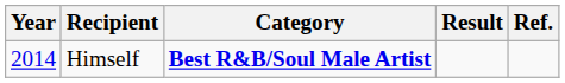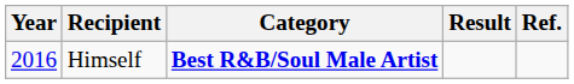 <table class="wikitable">
 <tr>
 <th>Year</th>
 <th>Recipient</th>
 <th>Category</th>
 <th>Result</th>
 <th>Ref.</th>
 </tr>
 <tr>
-<td><a href='#'>2014</a></td>
+<td><a href='#'>2016</a></td>
 <td>Himself</td>
 <td><strong><a href='#'>Best R&B/Soul Male Artist</a></strong></td>
 <td></td>
 <td></td>
 </tr>
 </table>
